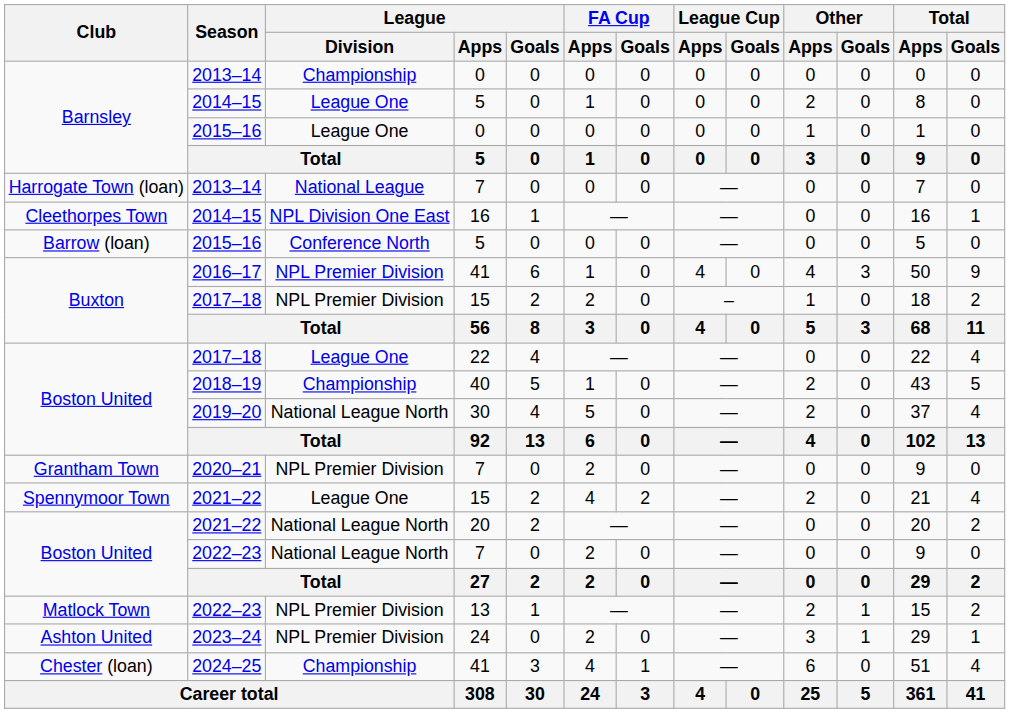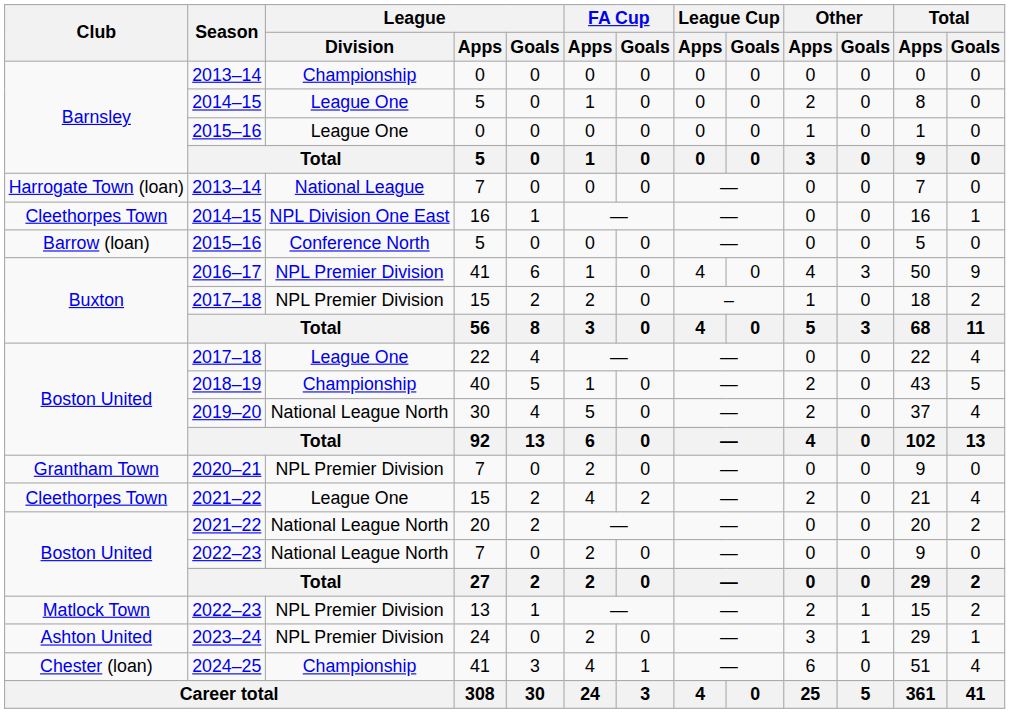 <table class="wikitable" style="text-align:center">
 <tr>
 <th rowspan="2">Club</th>
 <th rowspan="2">Season</th>
 <th colspan="3">League</th>
 <th colspan="2"><a href='#'>FA Cup</a></th>
 <th colspan="2">League Cup</th>
 <th colspan="2">Other</th>
 <th colspan="2">Total</th>
 </tr>
 <tr>
 <th>Division</th>
 <th>Apps</th>
 <th>Goals</th>
 <th>Apps</th>
 <th>Goals</th>
 <th>Apps</th>
 <th>Goals</th>
 <th>Apps</th>
 <th>Goals</th>
 <th>Apps</th>
 <th>Goals</th>
 </tr>
 <tr>
 <td rowspan="4"><a href='#'>Barnsley</a></td>
 <td><a href='#'>2013–14</a></td>
 <td><a href='#'>Championship</a></td>
 <td>0</td>
 <td>0</td>
 <td>0</td>
 <td>0</td>
 <td>0</td>
 <td>0</td>
 <td>0</td>
 <td>0</td>
 <td>0</td>
 <td>0</td>
 </tr>
 <tr>
 <td><a href='#'>2014–15</a></td>
 <td><a href='#'>League One</a></td>
 <td>5</td>
 <td>0</td>
 <td>1</td>
 <td>0</td>
 <td>0</td>
 <td>0</td>
 <td>2</td>
 <td>0</td>
 <td>8</td>
 <td>0</td>
 </tr>
 <tr>
 <td><a href='#'>2015–16</a></td>
 <td>League One</td>
 <td>0</td>
 <td>0</td>
 <td>0</td>
 <td>0</td>
 <td>0</td>
 <td>0</td>
 <td>1</td>
 <td>0</td>
 <td>1</td>
 <td>0</td>
 </tr>
 <tr>
 <th colspan="2">Total</th>
 <th>5</th>
 <th>0</th>
 <th>1</th>
 <th>0</th>
 <th>0</th>
 <th>0</th>
 <th>3</th>
 <th>0</th>
 <th>9</th>
 <th>0</th>
 </tr>
 <tr>
 <td><a href='#'>Harrogate Town</a> (loan)</td>
 <td><a href='#'>2013–14</a></td>
 <td><a href='#'>National League</a></td>
 <td>7</td>
 <td>0</td>
 <td>0</td>
 <td>0</td>
 <td colspan="2">—</td>
 <td>0</td>
 <td>0</td>
 <td>7</td>
 <td>0</td>
 </tr>
 <tr>
 <td><a href='#'>Cleethorpes Town</a></td>
 <td><a href='#'>2014–15</a></td>
 <td><a href='#'>NPL Division One East</a></td>
 <td>16</td>
 <td>1</td>
 <td colspan="2">—</td>
 <td colspan="2">—</td>
 <td>0</td>
 <td>0</td>
 <td>16</td>
 <td>1</td>
 </tr>
 <tr>
 <td><a href='#'>Barrow</a> (loan)</td>
 <td><a href='#'>2015–16</a></td>
 <td><a href='#'>Conference North</a></td>
 <td>5</td>
 <td>0</td>
 <td>0</td>
 <td>0</td>
 <td colspan="2">—</td>
 <td>0</td>
 <td>0</td>
 <td>5</td>
 <td>0</td>
 </tr>
 <tr>
 <td rowspan="3"><a href='#'>Buxton</a></td>
 <td><a href='#'>2016–17</a></td>
 <td><a href='#'>NPL Premier Division</a></td>
 <td>41</td>
 <td>6</td>
 <td>1</td>
 <td>0</td>
 <td>4</td>
 <td>0</td>
 <td>4</td>
 <td>3</td>
 <td>50</td>
 <td>9</td>
 </tr>
 <tr>
 <td><a href='#'>2017–18</a></td>
 <td>NPL Premier Division</td>
 <td>15</td>
 <td>2</td>
 <td>2</td>
 <td>0</td>
 <td colspan="2">–</td>
 <td>1</td>
 <td>0</td>
 <td>18</td>
 <td>2</td>
 </tr>
 <tr>
 <th colspan="2">Total</th>
 <th>56</th>
 <th>8</th>
 <th>3</th>
 <th>0</th>
 <th>4</th>
 <th>0</th>
 <th>5</th>
 <th>3</th>
 <th>68</th>
 <th>11</th>
 </tr>
 <tr>
 <td rowspan="4"><a href='#'>Boston United</a></td>
 <td><a href='#'>2017–18</a></td>
 <td><a href='#'>League One</a></td>
 <td>22</td>
 <td>4</td>
 <td colspan="2">—</td>
 <td colspan="2">—</td>
 <td>0</td>
 <td>0</td>
 <td>22</td>
 <td>4</td>
 </tr>
 <tr>
 <td><a href='#'>2018–19</a></td>
 <td><a href='#'>Championship</a></td>
 <td>40</td>
 <td>5</td>
 <td>1</td>
 <td>0</td>
 <td colspan="2">—</td>
 <td>2</td>
 <td>0</td>
 <td>43</td>
 <td>5</td>
 </tr>
 <tr>
 <td><a href='#'>2019–20</a></td>
 <td>National League North</td>
 <td>30</td>
 <td>4</td>
 <td>5</td>
 <td>0</td>
 <td colspan="2">—</td>
 <td>2</td>
 <td>0</td>
 <td>37</td>
 <td>4</td>
 </tr>
 <tr>
 <th colspan="2">Total</th>
 <th>92</th>
 <th>13</th>
 <th>6</th>
 <th>0</th>
 <th colspan="2">—</th>
 <th>4</th>
 <th>0</th>
 <th>102</th>
 <th>13</th>
 </tr>
 <tr>
 <td><a href='#'>Grantham Town</a></td>
 <td><a href='#'>2020–21</a></td>
 <td>NPL Premier Division</td>
 <td>7</td>
 <td>0</td>
 <td>2</td>
 <td>0</td>
 <td colspan="2">—</td>
 <td>0</td>
 <td>0</td>
 <td>9</td>
 <td>0</td>
 </tr>
 <tr>
-<td><a href='#'>Spennymoor Town</a></td>
+<td><a href='#'>Cleethorpes Town</a></td>
 <td><a href='#'>2021–22</a></td>
 <td>League One</td>
 <td>15</td>
 <td>2</td>
 <td>4</td>
 <td>2</td>
 <td colspan="2">—</td>
 <td>2</td>
 <td>0</td>
 <td>21</td>
 <td>4</td>
 </tr>
 <tr>
 <td rowspan="3"><a href='#'>Boston United</a></td>
 <td><a href='#'>2021–22</a></td>
 <td>National League North</td>
 <td>20</td>
 <td>2</td>
 <td colspan="2">—</td>
 <td colspan="2">—</td>
 <td>0</td>
 <td>0</td>
 <td>20</td>
 <td>2</td>
 </tr>
 <tr>
 <td><a href='#'>2022–23</a></td>
 <td>National League North</td>
 <td>7</td>
 <td>0</td>
 <td>2</td>
 <td>0</td>
 <td colspan="2">—</td>
 <td>0</td>
 <td>0</td>
 <td>9</td>
 <td>0</td>
 </tr>
 <tr>
 <th colspan="2">Total</th>
 <th>27</th>
 <th>2</th>
 <th>2</th>
 <th>0</th>
 <th colspan="2">—</th>
 <th>0</th>
 <th>0</th>
 <th>29</th>
 <th>2</th>
 </tr>
 <tr>
 <td><a href='#'>Matlock Town</a></td>
 <td><a href='#'>2022–23</a></td>
 <td>NPL Premier Division</td>
 <td>13</td>
 <td>1</td>
 <td colspan="2">—</td>
 <td colspan="2">—</td>
 <td>2</td>
 <td>1</td>
 <td>15</td>
 <td>2</td>
 </tr>
 <tr>
 <td><a href='#'>Ashton United</a></td>
 <td><a href='#'>2023–24</a></td>
 <td>NPL Premier Division</td>
 <td>24</td>
 <td>0</td>
 <td>2</td>
 <td>0</td>
 <td colspan="2">—</td>
 <td>3</td>
 <td>1</td>
 <td>29</td>
 <td>1</td>
 </tr>
 <tr>
 <td><a href='#'>Chester</a> (loan)</td>
 <td><a href='#'>2024–25</a></td>
 <td><a href='#'>Championship</a></td>
 <td>41</td>
 <td>3</td>
 <td>4</td>
 <td>1</td>
 <td colspan="2">—</td>
 <td>6</td>
 <td>0</td>
 <td>51</td>
 <td>4</td>
 </tr>
 <tr>
 <th colspan="3">Career total</th>
 <th>308</th>
 <th>30</th>
 <th>24</th>
 <th>3</th>
 <th>4</th>
 <th>0</th>
 <th>25</th>
 <th>5</th>
 <th>361</th>
 <th>41</th>
 </tr>
 </table>
